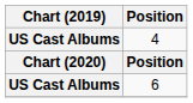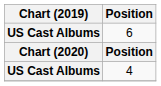 <table class="wikitable sortable plainrowheaders" style="text-align:center">
 <tr>
 <th scope="col">Chart (2019)</th>
 <th scope="col">Position</th>
 </tr>
 <tr>
 <th scope="row">US Cast Albums</th>
-<td>4</td>
+<td>6</td>
 </tr>
 <tr>
 <th scope="col">Chart (2020)</th>
 <th scope="col">Position</th>
 </tr>
 <tr>
 <th scope="row">US Cast Albums</th>
-<td>6</td>
+<td>4</td>
 </tr>
 <tr>
 </tr>
 </table>
